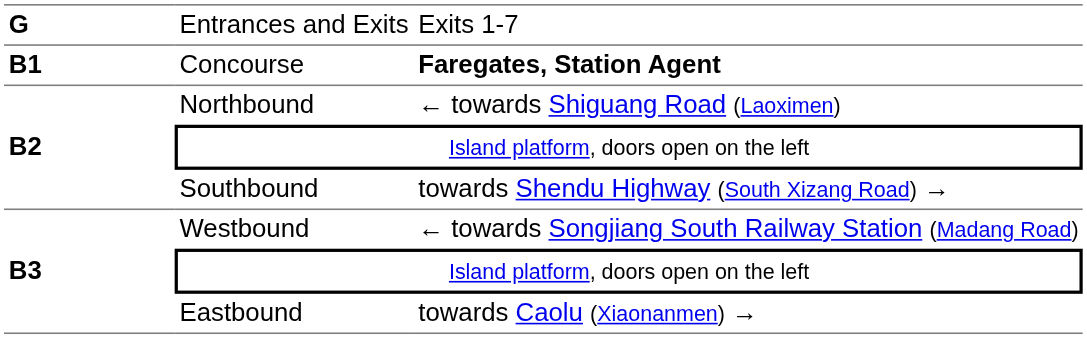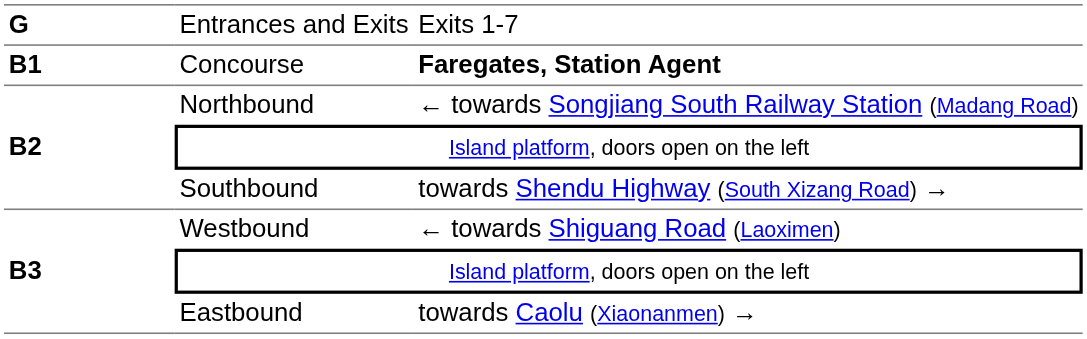 <table cellspacing=0 cellpadding=3>
 <tr>
 <td style="border-top:solid 1px gray;border-bottom:solid 1px gray;" width=100><strong>G</strong></td>
 <td style="border-top:solid 1px gray;border-bottom:solid 1px gray;">Entrances and Exits</td>
 <td style="border-top:solid 1px gray;border-bottom:solid 1px gray;">Exits 1-7</td>
 </tr>
 <tr>
 <td style="border-bottom:solid 1px gray;"><strong>B1</strong></td>
 <td style="border-bottom:solid 1px gray;">Concourse</td>
 <td style="border-bottom:solid 1px gray;"><strong>Faregates, Station Agent</strong></td>
 </tr>
 <tr>
 <td style="border-bottom:solid 1px gray;" rowspan=3><strong>B2</strong></td>
 <td>Northbound</td>
-<td>←  towards <a href='#'>Shiguang Road</a> <small>(<a href='#'>Laoximen</a>)</small></td>
+<td>←  towards <a href='#'>Songjiang South Railway Station</a> <small>(<a href='#'>Madang Road</a>)</small></td>
 </tr>
 <tr>
 <td style="border-right:solid 2px black;border-left:solid 2px black;border-top:solid 2px black;border-bottom:solid 2px black;text-align:center;" colspan=2><small><a href='#'>Island platform</a>, doors open on the left</small></td>
 </tr>
 <tr>
 <td style="border-bottom:solid 1px gray;">Southbound</td>
 <td style="border-bottom:solid 1px gray;">  towards <a href='#'>Shendu Highway</a> <small>(<a href='#'>South Xizang Road</a>)</small> →</td>
 </tr>
 <tr>
 <td style="border-bottom:solid 1px gray;" rowspan=3><strong>B3</strong></td>
 <td>Westbound</td>
-<td>←  towards <a href='#'>Songjiang South Railway Station</a> <small>(<a href='#'>Madang Road</a>)</small></td>
+<td>←  towards <a href='#'>Shiguang Road</a> <small>(<a href='#'>Laoximen</a>)</small></td>
 </tr>
 <tr>
 <td style="border-top:solid 2px black;border-right:solid 2px black;border-left:solid 2px black;border-bottom:solid 2px black;text-align:center;" colspan=2><small><a href='#'>Island platform</a>, doors open on the left</small></td>
 </tr>
 <tr>
 <td style="border-bottom:solid 1px gray;">Eastbound</td>
 <td style="border-bottom:solid 1px gray;">  towards <a href='#'>Caolu</a> <small>(<a href='#'>Xiaonanmen</a>)</small> →</td>
 </tr>
 </table>
